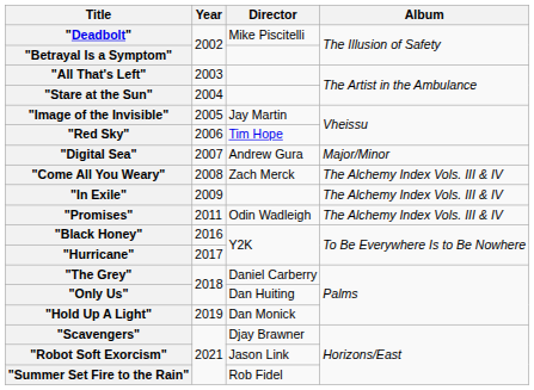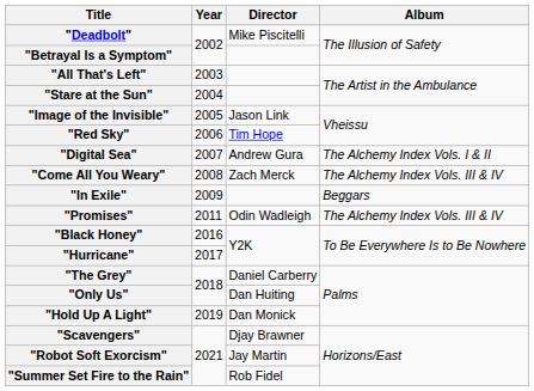 <table class="wikitable plainrowheaders">
 <tr>
 <th>Title</th>
 <th>Year</th>
 <th>Director</th>
 <th>Album</th>
 </tr>
 <tr>
 <th scope="row">"<a href='#'>Deadbolt</a>"</th>
 <td rowspan="2">2002</td>
 <td>Mike Piscitelli</td>
 <td rowspan="2"><em>The Illusion of Safety</em></td>
 </tr>
 <tr>
 <th scope="row">"Betrayal Is a Symptom"</th>
 <td></td>
 </tr>
 <tr>
 <th scope="row">"All That's Left"</th>
 <td>2003</td>
 <td></td>
 <td rowspan="2"><em>The Artist in the Ambulance</em></td>
 </tr>
 <tr>
 <th scope="row">"Stare at the Sun"</th>
 <td>2004</td>
 <td></td>
 </tr>
 <tr>
 <th scope="row">"Image of the Invisible"</th>
 <td>2005</td>
-<td>Jay Martin</td>
+<td>Jason Link</td>
 <td rowspan="2"><em>Vheissu</em></td>
 </tr>
 <tr>
 <th scope="row">"Red Sky"</th>
 <td>2006</td>
 <td><a href='#'>Tim Hope</a></td>
 </tr>
 <tr>
 <th scope="row">"Digital Sea"</th>
 <td>2007</td>
 <td>Andrew Gura</td>
-<td><em>Major/Minor</em></td>
+<td><em>The Alchemy Index Vols. I & II</em></td>
 </tr>
 <tr>
 <th scope="row">"Come All You Weary"</th>
 <td>2008</td>
 <td>Zach Merck</td>
 <td><em>The Alchemy Index Vols. III & IV</em></td>
 </tr>
 <tr>
 <th scope="row">"In Exile"</th>
 <td>2009</td>
 <td></td>
-<td><em>The Alchemy Index Vols. III & IV</em></td>
+<td><em>Beggars</em></td>
 </tr>
 <tr>
 <th scope="row">"Promises"</th>
 <td>2011</td>
 <td>Odin Wadleigh</td>
 <td><em>The Alchemy Index Vols. III & IV</em></td>
 </tr>
 <tr>
 <th scope="row">"Black Honey"</th>
 <td>2016</td>
 <td rowspan="2">Y2K</td>
 <td rowspan="2"><em>To Be Everywhere Is to Be Nowhere</em></td>
 </tr>
 <tr>
 <th scope="row">"Hurricane"</th>
 <td>2017</td>
 </tr>
 <tr>
 <th scope="row">"The Grey"</th>
 <td rowspan="2">2018</td>
 <td>Daniel Carberry</td>
 <td rowspan="3"><em>Palms</em></td>
 </tr>
 <tr>
 <th scope="row">"Only Us"</th>
 <td>Dan Huiting</td>
 </tr>
 <tr>
 <th scope="row">"Hold Up A Light"</th>
 <td>2019</td>
 <td>Dan Monick</td>
 </tr>
 <tr>
 <th scope="row">"Scavengers"</th>
 <td rowspan="3">2021</td>
 <td>Djay Brawner</td>
 <td rowspan="3"><em>Horizons/East</em></td>
 </tr>
 <tr>
 <th scope="row">"Robot Soft Exorcism"</th>
-<td>Jason Link</td>
+<td>Jay Martin</td>
 </tr>
 <tr>
 <th scope="row">"Summer Set Fire to the Rain"</th>
 <td>Rob Fidel</td>
 </tr>
 </table>
